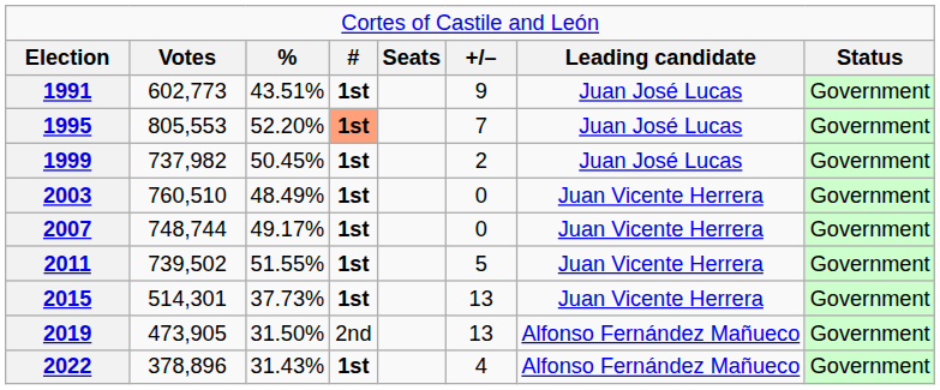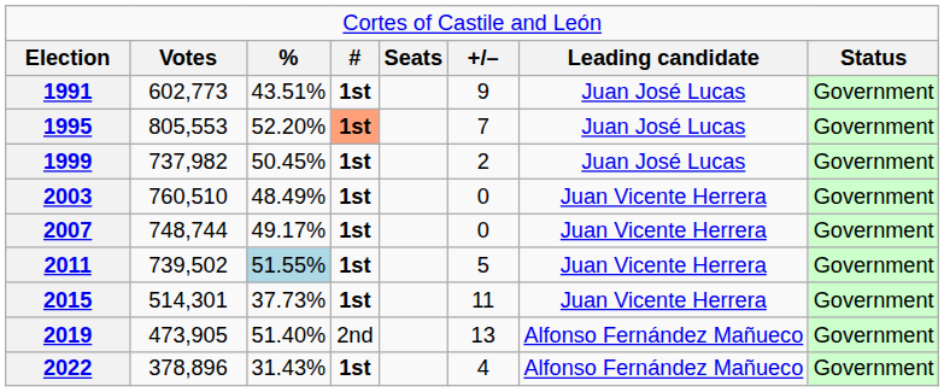 <table class="wikitable" style="font-size:90%; text-align:center;">
 <tr>
 <td colspan="8" align="center"><a href='#'>Cortes of Castile and León</a></td>
 </tr>
 <tr>
 <th width="75">Election</th>
 <th width="70">Votes</th>
 <th width="35">%</th>
 <th width="25">#</th>
 <th>Seats</th>
 <th width="40">+/–</th>
 <th>Leading candidate</th>
 <th>Status</th>
 </tr>
 <tr>
 <th><a href='#'>1991</a></th>
 <td>602,773</td>
 <td>43.51%</td>
 <td><strong>1st</strong></td>
 <td></td>
 <td>9</td>
 <td><a href='#'>Juan José Lucas</a></td>
 <td style="background:#cfc;">Government</td>
 </tr>
 <tr>
 <th><a href='#'>1995</a></th>
 <td>805,553</td>
 <td>52.20%</td>
 <td style="background: lightsalmon;"><strong>1st</strong></td>
 <td></td>
 <td>7</td>
 <td><a href='#'>Juan José Lucas</a></td>
 <td style="background:#cfc;">Government</td>
 </tr>
 <tr>
 <th><a href='#'>1999</a></th>
 <td>737,982</td>
 <td>50.45%</td>
 <td><strong>1st</strong></td>
 <td></td>
 <td>2</td>
 <td><a href='#'>Juan José Lucas</a></td>
 <td style="background:#cfc;">Government</td>
 </tr>
 <tr>
 <th><a href='#'>2003</a></th>
 <td>760,510</td>
 <td>48.49%</td>
 <td><strong>1st</strong></td>
 <td></td>
 <td>0</td>
 <td><a href='#'>Juan Vicente Herrera</a></td>
 <td style="background:#cfc;">Government</td>
 </tr>
 <tr>
 <th><a href='#'>2007</a></th>
 <td>748,744</td>
 <td>49.17%</td>
 <td><strong>1st</strong></td>
 <td></td>
 <td>0</td>
 <td><a href='#'>Juan Vicente Herrera</a></td>
 <td style="background:#cfc;">Government</td>
 </tr>
 <tr>
 <th><a href='#'>2011</a></th>
 <td>739,502</td>
-<td>51.55%</td>
+<td style="background: lightblue;">51.55%</td>
 <td><strong>1st</strong></td>
 <td></td>
 <td>5</td>
 <td><a href='#'>Juan Vicente Herrera</a></td>
 <td style="background:#cfc;">Government</td>
 </tr>
 <tr>
 <th><a href='#'>2015</a></th>
 <td>514,301</td>
 <td>37.73%</td>
 <td><strong>1st</strong></td>
 <td></td>
-<td>13</td>
+<td>11</td>
 <td><a href='#'>Juan Vicente Herrera</a></td>
 <td style="background:#cfc;">Government</td>
 </tr>
 <tr>
 <th><a href='#'>2019</a></th>
 <td>473,905</td>
-<td>31.50%</td>
+<td>51.40%</td>
 <td>2nd</td>
 <td></td>
 <td>13</td>
 <td><a href='#'>Alfonso Fernández Mañueco</a></td>
 <td style="background-color:#cfc;">Government</td>
 </tr>
 <tr>
 <th><a href='#'>2022</a></th>
 <td>378,896</td>
 <td>31.43%</td>
 <td><strong>1st</strong></td>
 <td></td>
 <td>4</td>
 <td><a href='#'>Alfonso Fernández Mañueco</a></td>
 <td style="background-color:#cfc;">Government</td>
 </tr>
 </table>
